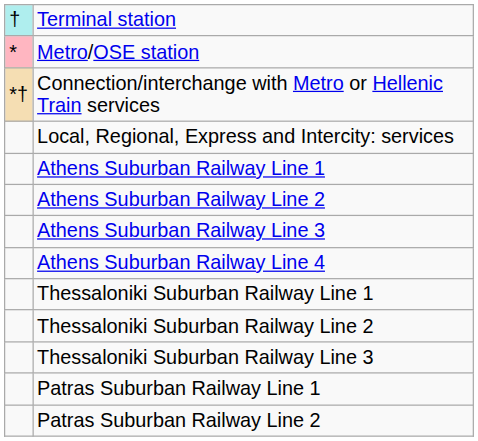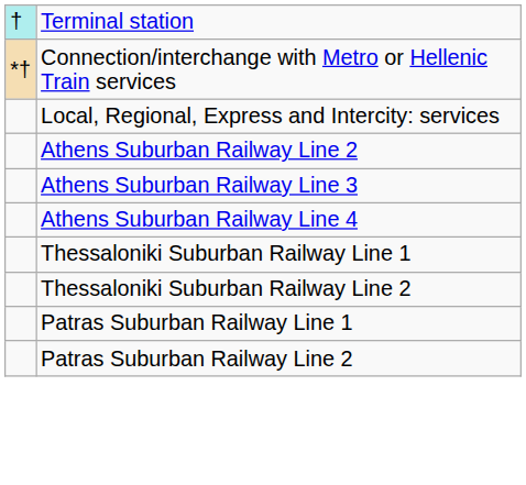 <table class="wikitable sortable" style="text-align: left;" style=font-size:95%; width="30%">
 <tr>
 <td style="background-color:#AFEEEE">†</td>
 <td><a href='#'>Terminal station</a></td>
-</tr>
-<tr>
-<td style="background-color:#FFB6C1">*</td>
-<td><a href='#'>Metro</a>/<a href='#'>OSE station</a></td>
 </tr>
 <tr>
 <td style="background-color:#F5DEB3">*†</td>
 <td>Connection/interchange with <a href='#'>Metro</a> or <a href='#'>Hellenic Train</a> services</td>
 </tr>
 <tr>
 <td></td>
 <td>Local, Regional, Express and Intercity: services</td>
-</tr>
-<tr>
-<td></td>
-<td><a href='#'>Athens Suburban Railway Line 1</a></td>
 </tr>
 <tr>
 <td></td>
 <td><a href='#'>Athens Suburban Railway Line 2</a></td>
 </tr>
 <tr>
 <td></td>
 <td><a href='#'>Athens Suburban Railway Line 3</a></td>
 </tr>
 <tr>
 <td></td>
 <td><a href='#'>Athens Suburban Railway Line 4</a></td>
 </tr>
 <tr>
 <td></td>
 <td>Thessaloniki Suburban Railway Line 1</td>
 </tr>
 <tr>
 <td></td>
 <td>Thessaloniki Suburban Railway Line 2</td>
 </tr>
 <tr>
 <td></td>
-<td>Thessaloniki Suburban Railway Line 3</td>
-</tr>
-<tr>
-<td></td>
 <td>Patras Suburban Railway Line 1</td>
 </tr>
 <tr>
 <td></td>
 <td>Patras Suburban Railway Line 2</td>
 </tr>
 </table>
